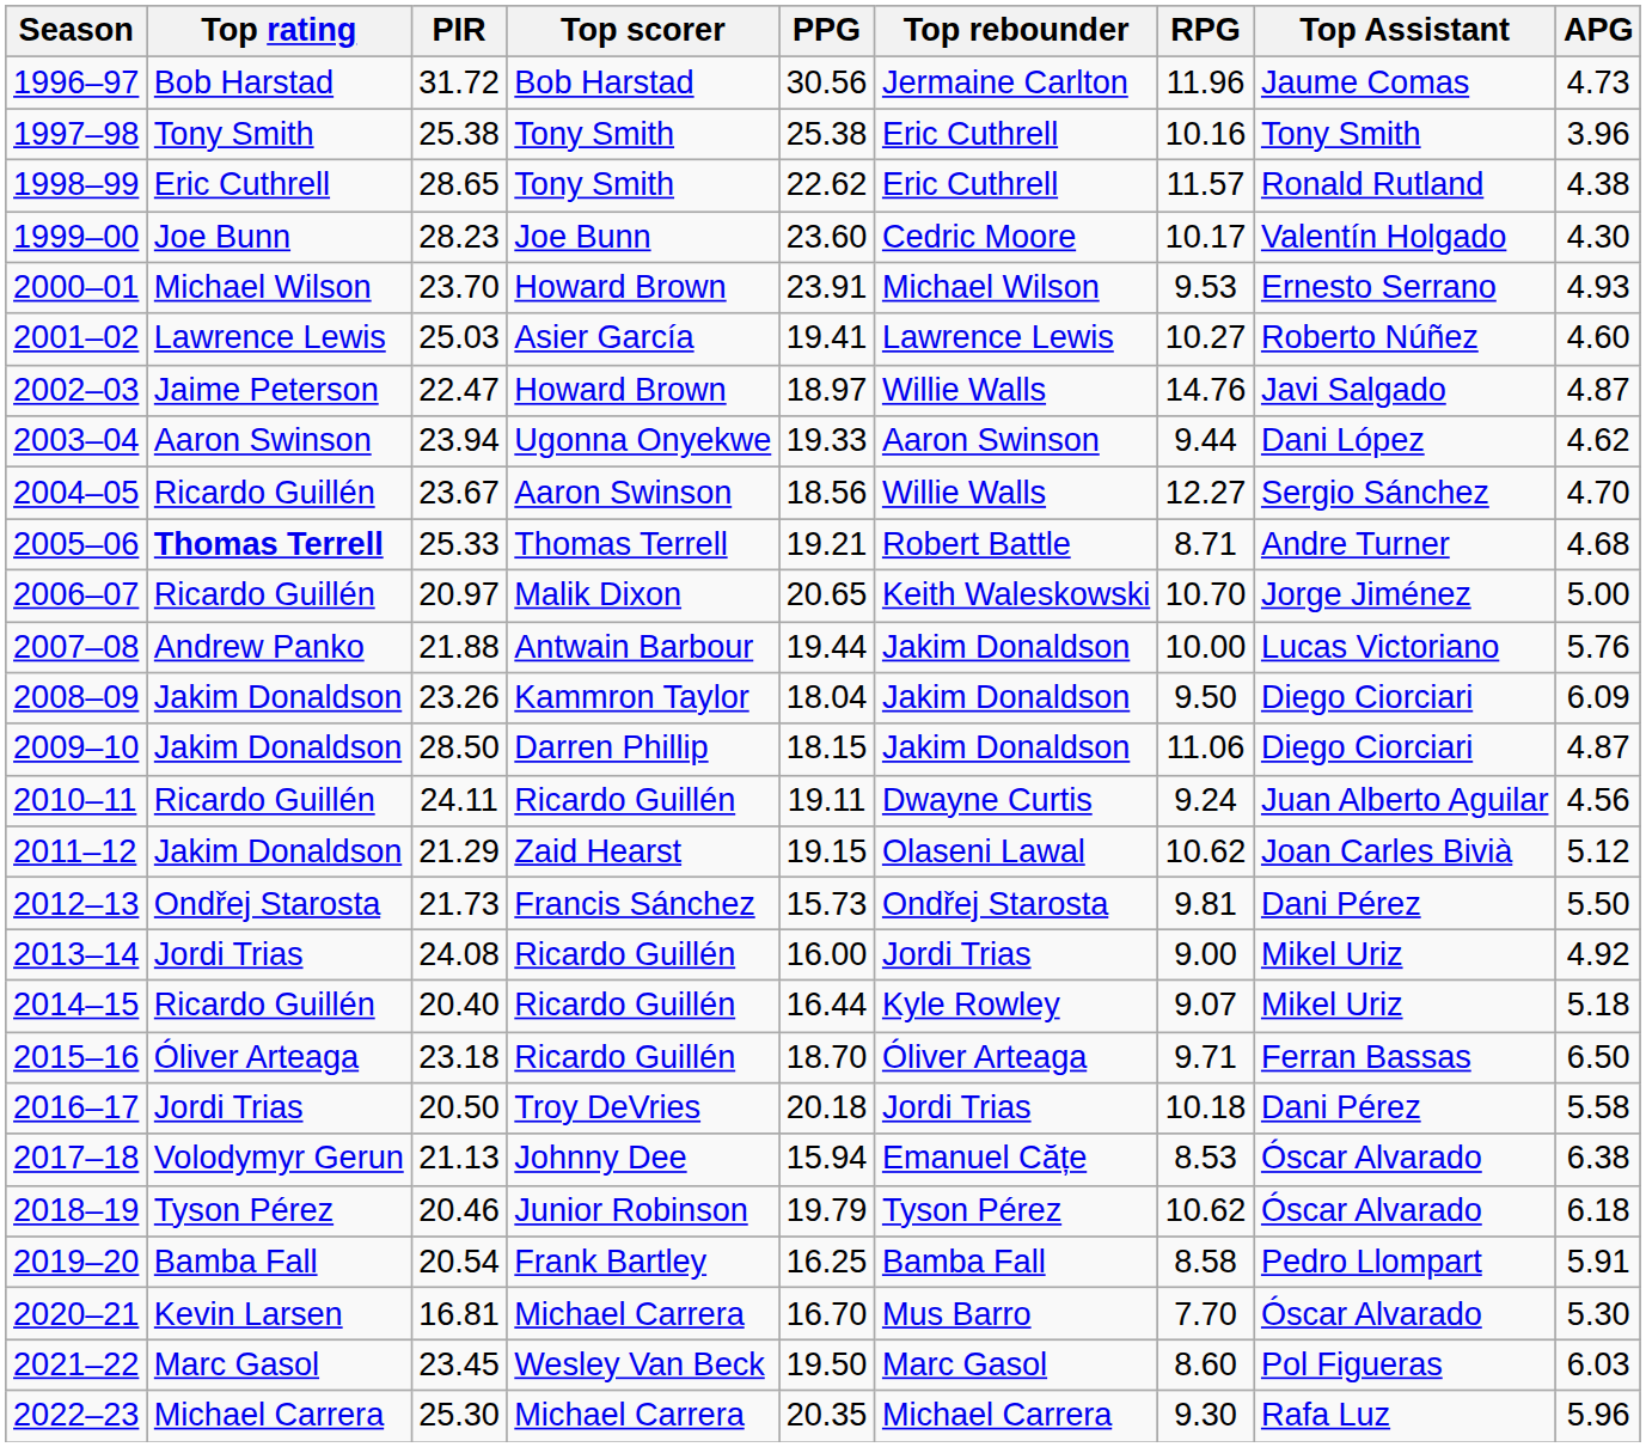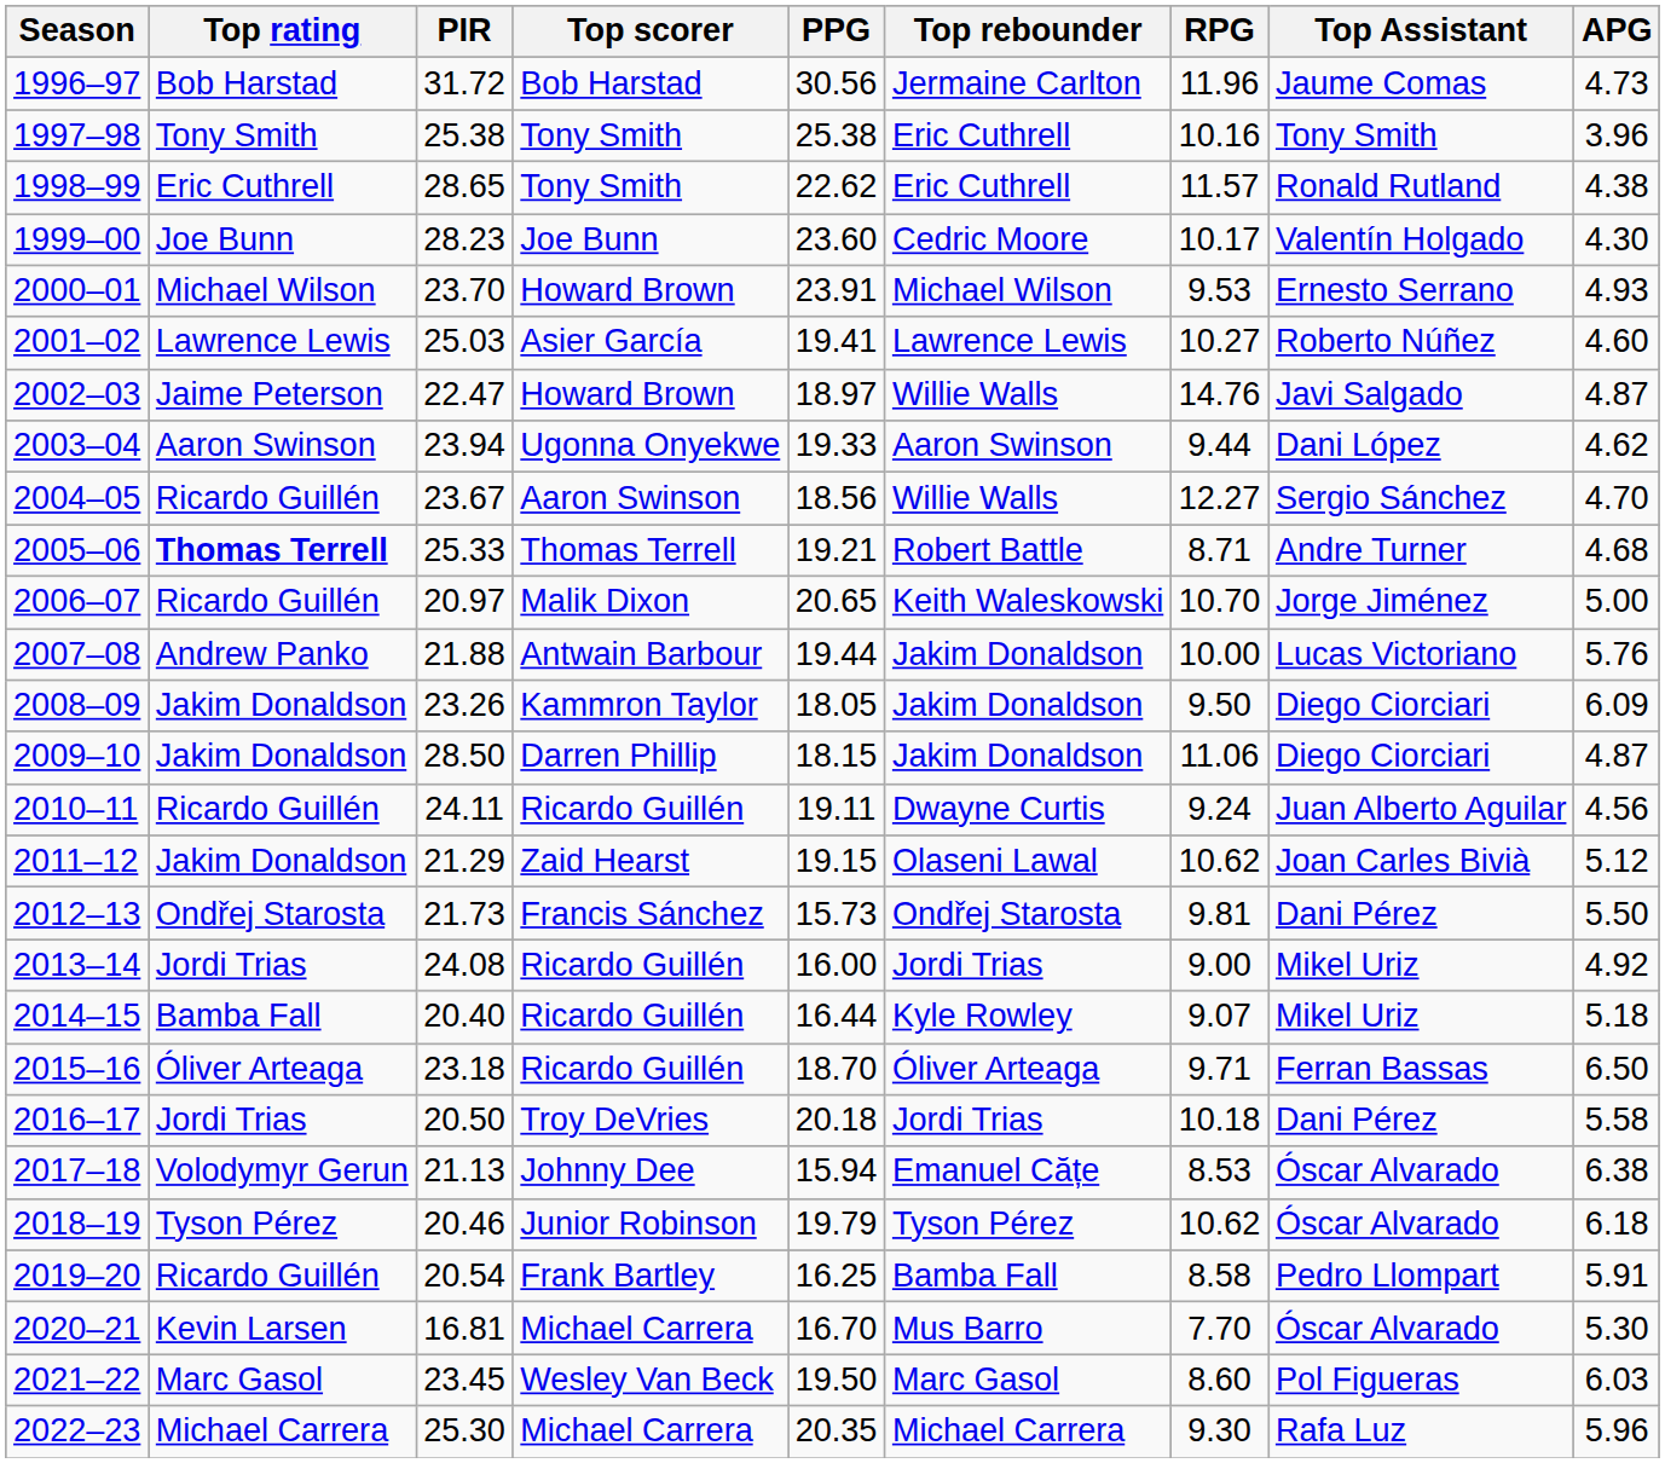 <table class="wikitable">
 <tr>
 <th>Season</th>
 <th>Top <a href='#'>rating</a></th>
 <th>PIR</th>
 <th>Top scorer</th>
 <th>PPG</th>
 <th>Top rebounder</th>
 <th>RPG</th>
 <th>Top Assistant</th>
 <th>APG</th>
 </tr>
 <tr>
 <td><a href='#'>1996–97</a></td>
 <td> <a href='#'>Bob Harstad</a></td>
 <td align="center">31.72</td>
 <td> <a href='#'>Bob Harstad</a></td>
 <td align="center">30.56</td>
 <td> <a href='#'>Jermaine Carlton</a></td>
 <td align="center">11.96</td>
 <td> <a href='#'>Jaume Comas</a></td>
 <td align="center">4.73</td>
 </tr>
 <tr>
 <td><a href='#'>1997–98</a></td>
 <td> <a href='#'>Tony Smith</a></td>
 <td align="center">25.38</td>
 <td> <a href='#'>Tony Smith</a></td>
 <td align="center">25.38</td>
 <td> <a href='#'>Eric Cuthrell</a></td>
 <td align="center">10.16</td>
 <td> <a href='#'>Tony Smith</a></td>
 <td align="center">3.96</td>
 </tr>
 <tr>
 <td><a href='#'>1998–99</a></td>
 <td> <a href='#'>Eric Cuthrell</a></td>
 <td align="center">28.65</td>
 <td> <a href='#'>Tony Smith</a></td>
 <td align="center">22.62</td>
 <td> <a href='#'>Eric Cuthrell</a></td>
 <td align="center">11.57</td>
 <td> <a href='#'>Ronald Rutland</a></td>
 <td align="center">4.38</td>
 </tr>
 <tr>
 <td><a href='#'>1999–00</a></td>
 <td> <a href='#'>Joe Bunn</a></td>
 <td align="center">28.23</td>
 <td> <a href='#'>Joe Bunn</a></td>
 <td align="center">23.60</td>
 <td> <a href='#'>Cedric Moore</a></td>
 <td align="center">10.17</td>
 <td> <a href='#'>Valentín Holgado</a></td>
 <td align="center">4.30</td>
 </tr>
 <tr>
 <td><a href='#'>2000–01</a></td>
 <td> <a href='#'>Michael Wilson</a></td>
 <td align="center">23.70</td>
 <td> <a href='#'>Howard Brown</a></td>
 <td align="center">23.91</td>
 <td> <a href='#'>Michael Wilson</a></td>
 <td align="center">9.53</td>
 <td> <a href='#'>Ernesto Serrano</a></td>
 <td align="center">4.93</td>
 </tr>
 <tr>
 <td><a href='#'>2001–02</a></td>
 <td> <a href='#'>Lawrence Lewis</a></td>
 <td align="center">25.03</td>
 <td> <a href='#'>Asier García</a></td>
 <td align="center">19.41</td>
 <td> <a href='#'>Lawrence Lewis</a></td>
 <td align="center">10.27</td>
 <td> <a href='#'>Roberto Núñez</a></td>
 <td align="center">4.60</td>
 </tr>
 <tr>
 <td><a href='#'>2002–03</a></td>
 <td> <a href='#'>Jaime Peterson</a></td>
 <td align="center">22.47</td>
 <td> <a href='#'>Howard Brown</a></td>
 <td align="center">18.97</td>
 <td> <a href='#'>Willie Walls</a></td>
 <td align="center">14.76</td>
 <td> <a href='#'>Javi Salgado</a></td>
 <td align="center">4.87</td>
 </tr>
 <tr>
 <td><a href='#'>2003–04</a></td>
 <td> <a href='#'>Aaron Swinson</a></td>
 <td align="center">23.94</td>
 <td> <a href='#'>Ugonna Onyekwe</a></td>
 <td align="center">19.33</td>
 <td> <a href='#'>Aaron Swinson</a></td>
 <td align="center">9.44</td>
 <td> <a href='#'>Dani López</a></td>
 <td align="center">4.62</td>
 </tr>
 <tr>
 <td><a href='#'>2004–05</a></td>
 <td> <a href='#'>Ricardo Guillén</a></td>
 <td align="center">23.67</td>
 <td> <a href='#'>Aaron Swinson</a></td>
 <td align="center">18.56</td>
 <td> <a href='#'>Willie Walls</a></td>
 <td align="center">12.27</td>
 <td> <a href='#'>Sergio Sánchez</a></td>
 <td align="center">4.70</td>
 </tr>
 <tr>
 <td><a href='#'>2005–06</a></td>
 <td><strong> <a href='#'>Thomas Terrell</a></strong></td>
 <td align="center">25.33</td>
 <td> <a href='#'>Thomas Terrell</a></td>
 <td align="center">19.21</td>
 <td> <a href='#'>Robert Battle</a></td>
 <td align="center">8.71</td>
 <td> <a href='#'>Andre Turner</a></td>
 <td align="center">4.68</td>
 </tr>
 <tr>
 <td><a href='#'>2006–07</a></td>
 <td> <a href='#'>Ricardo Guillén</a></td>
 <td align="center">20.97</td>
 <td> <a href='#'>Malik Dixon</a></td>
 <td align="center">20.65</td>
 <td> <a href='#'>Keith Waleskowski</a></td>
 <td align="center">10.70</td>
 <td> <a href='#'>Jorge Jiménez</a></td>
 <td align="center">5.00</td>
 </tr>
 <tr>
 <td><a href='#'>2007–08</a></td>
 <td> <a href='#'>Andrew Panko</a></td>
 <td align="center">21.88</td>
 <td> <a href='#'>Antwain Barbour</a></td>
 <td align="center">19.44</td>
 <td> <a href='#'>Jakim Donaldson</a></td>
 <td align="center">10.00</td>
 <td> <a href='#'>Lucas Victoriano</a></td>
 <td align="center">5.76</td>
 </tr>
 <tr>
 <td><a href='#'>2008–09</a></td>
 <td> <a href='#'>Jakim Donaldson</a></td>
 <td align="center">23.26</td>
 <td> <a href='#'>Kammron Taylor</a></td>
-<td align="center">18.04</td>
+<td align="center">18.05</td>
 <td> <a href='#'>Jakim Donaldson</a></td>
 <td align="center">9.50</td>
 <td> <a href='#'>Diego Ciorciari</a></td>
 <td align="center">6.09</td>
 </tr>
 <tr>
 <td><a href='#'>2009–10</a></td>
 <td> <a href='#'>Jakim Donaldson</a></td>
 <td align="center">28.50</td>
 <td> <a href='#'>Darren Phillip</a></td>
 <td align="center">18.15</td>
 <td> <a href='#'>Jakim Donaldson</a></td>
 <td align="center">11.06</td>
 <td> <a href='#'>Diego Ciorciari</a></td>
 <td align="center">4.87</td>
 </tr>
 <tr>
 <td><a href='#'>2010–11</a></td>
 <td> <a href='#'>Ricardo Guillén</a></td>
 <td align="center">24.11</td>
 <td> <a href='#'>Ricardo Guillén</a></td>
 <td align="center">19.11</td>
 <td> <a href='#'>Dwayne Curtis</a></td>
 <td align="center">9.24</td>
 <td> <a href='#'>Juan Alberto Aguilar</a></td>
 <td align="center">4.56</td>
 </tr>
 <tr>
 <td><a href='#'>2011–12</a></td>
 <td> <a href='#'>Jakim Donaldson</a></td>
 <td align="center">21.29</td>
 <td> <a href='#'>Zaid Hearst</a></td>
 <td align="center">19.15</td>
 <td> <a href='#'>Olaseni Lawal</a></td>
 <td align="center">10.62</td>
 <td> <a href='#'>Joan Carles Bivià</a></td>
 <td align="center">5.12</td>
 </tr>
 <tr>
 <td><a href='#'>2012–13</a></td>
 <td> <a href='#'>Ondřej Starosta</a></td>
 <td align="center">21.73</td>
 <td> <a href='#'>Francis Sánchez</a></td>
 <td align="center">15.73</td>
 <td> <a href='#'>Ondřej Starosta</a></td>
 <td align="center">9.81</td>
 <td> <a href='#'>Dani Pérez</a></td>
 <td align="center">5.50</td>
 </tr>
 <tr>
 <td><a href='#'>2013–14</a></td>
 <td> <a href='#'>Jordi Trias</a></td>
 <td align="center">24.08</td>
 <td> <a href='#'>Ricardo Guillén</a></td>
 <td align="center">16.00</td>
 <td> <a href='#'>Jordi Trias</a></td>
 <td align="center">9.00</td>
 <td> <a href='#'>Mikel Uriz</a></td>
 <td align="center">4.92</td>
 </tr>
 <tr>
 <td><a href='#'>2014–15</a></td>
-<td> <a href='#'>Ricardo Guillén</a></td>
+<td> <a href='#'>Bamba Fall</a></td>
 <td align="center">20.40</td>
 <td> <a href='#'>Ricardo Guillén</a></td>
 <td align="center">16.44</td>
 <td> <a href='#'>Kyle Rowley</a></td>
 <td align="center">9.07</td>
 <td> <a href='#'>Mikel Uriz</a></td>
 <td align="center">5.18</td>
 </tr>
 <tr>
 <td><a href='#'>2015–16</a></td>
 <td> <a href='#'>Óliver Arteaga</a></td>
 <td align="center">23.18</td>
 <td> <a href='#'>Ricardo Guillén</a></td>
 <td align="center">18.70</td>
 <td> <a href='#'>Óliver Arteaga</a></td>
 <td align="center">9.71</td>
 <td> <a href='#'>Ferran Bassas</a></td>
 <td align="center">6.50</td>
 </tr>
 <tr>
 <td><a href='#'>2016–17</a></td>
 <td> <a href='#'>Jordi Trias</a></td>
 <td align="center">20.50</td>
 <td> <a href='#'>Troy DeVries</a></td>
 <td align="center">20.18</td>
 <td> <a href='#'>Jordi Trias</a></td>
 <td align="center">10.18</td>
 <td> <a href='#'>Dani Pérez</a></td>
 <td align="center">5.58</td>
 </tr>
 <tr>
 <td><a href='#'>2017–18</a></td>
 <td> <a href='#'>Volodymyr Gerun</a></td>
 <td align="center">21.13</td>
 <td> <a href='#'>Johnny Dee</a></td>
 <td align="center">15.94</td>
 <td> <a href='#'>Emanuel Cățe</a></td>
 <td align="center">8.53</td>
 <td> <a href='#'>Óscar Alvarado</a></td>
 <td align="center">6.38</td>
 </tr>
 <tr>
 <td><a href='#'>2018–19</a></td>
 <td> <a href='#'>Tyson Pérez</a></td>
 <td align="center">20.46</td>
 <td> <a href='#'>Junior Robinson</a></td>
 <td align="center">19.79</td>
 <td> <a href='#'>Tyson Pérez</a></td>
 <td align="center">10.62</td>
 <td> <a href='#'>Óscar Alvarado</a></td>
 <td align="center">6.18</td>
 </tr>
 <tr>
 <td><a href='#'>2019–20</a></td>
-<td> <a href='#'>Bamba Fall</a></td>
+<td> <a href='#'>Ricardo Guillén</a></td>
 <td align="center">20.54</td>
 <td> <a href='#'>Frank Bartley</a></td>
 <td align="center">16.25</td>
 <td> <a href='#'>Bamba Fall</a></td>
 <td align="center">8.58</td>
 <td> <a href='#'>Pedro Llompart</a></td>
 <td align="center">5.91</td>
 </tr>
 <tr>
 <td><a href='#'>2020–21</a></td>
 <td> <a href='#'>Kevin Larsen</a></td>
 <td align="center">16.81</td>
 <td> <a href='#'>Michael Carrera</a></td>
 <td align="center">16.70</td>
 <td> <a href='#'>Mus Barro</a></td>
 <td align="center">7.70</td>
 <td> <a href='#'>Óscar Alvarado</a></td>
 <td align="center">5.30</td>
 </tr>
 <tr>
 <td><a href='#'>2021–22</a></td>
 <td> <a href='#'>Marc Gasol</a></td>
 <td align="center">23.45</td>
 <td> <a href='#'>Wesley Van Beck</a></td>
 <td align="center">19.50</td>
 <td> <a href='#'>Marc Gasol</a></td>
 <td align="center">8.60</td>
 <td> <a href='#'>Pol Figueras</a></td>
 <td align="center">6.03</td>
 </tr>
 <tr>
 <td><a href='#'>2022–23</a></td>
 <td> <a href='#'>Michael Carrera</a></td>
 <td align="center">25.30</td>
 <td> <a href='#'>Michael Carrera</a></td>
 <td align="center">20.35</td>
 <td> <a href='#'>Michael Carrera</a></td>
 <td align="center">9.30</td>
 <td> <a href='#'>Rafa Luz</a></td>
 <td align="center">5.96</td>
 </tr>
 <tr>
 </tr>
 </table>
